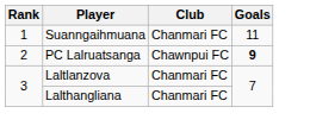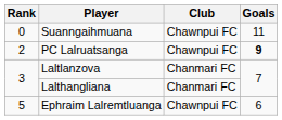 <table class="wikitable">
 <tr>
 <th>Rank</th>
 <th>Player</th>
 <th>Club</th>
 <th>Goals</th>
 </tr>
 <tr>
-<td align="center">1</td>
+<td align="center">0</td>
 <td>Suanngaihmuana</td>
-<td>Chanmari FC</td>
+<td>Chawnpui FC</td>
 <td align="center">11</td>
 </tr>
 <tr>
 <td align="center">2</td>
 <td>PC Lalruatsanga</td>
 <td>Chawnpui FC</td>
 <td align="center"><strong>9</strong></td>
 </tr>
 <tr>
 <td rowspan="2" align="center">3</td>
 <td>Laltlanzova</td>
 <td>Chanmari FC</td>
 <td rowspan="2" align="center">7</td>
 </tr>
 <tr>
 <td>Lalthangliana</td>
 <td>Chanmari FC</td>
 </tr>
+<tr>
+<td align="center">5</td>
+<td>Ephraim Lalremtluanga</td>
+<td>Chawnpui FC</td>
+<td align="center">6</td>
+</tr>
 </table>
